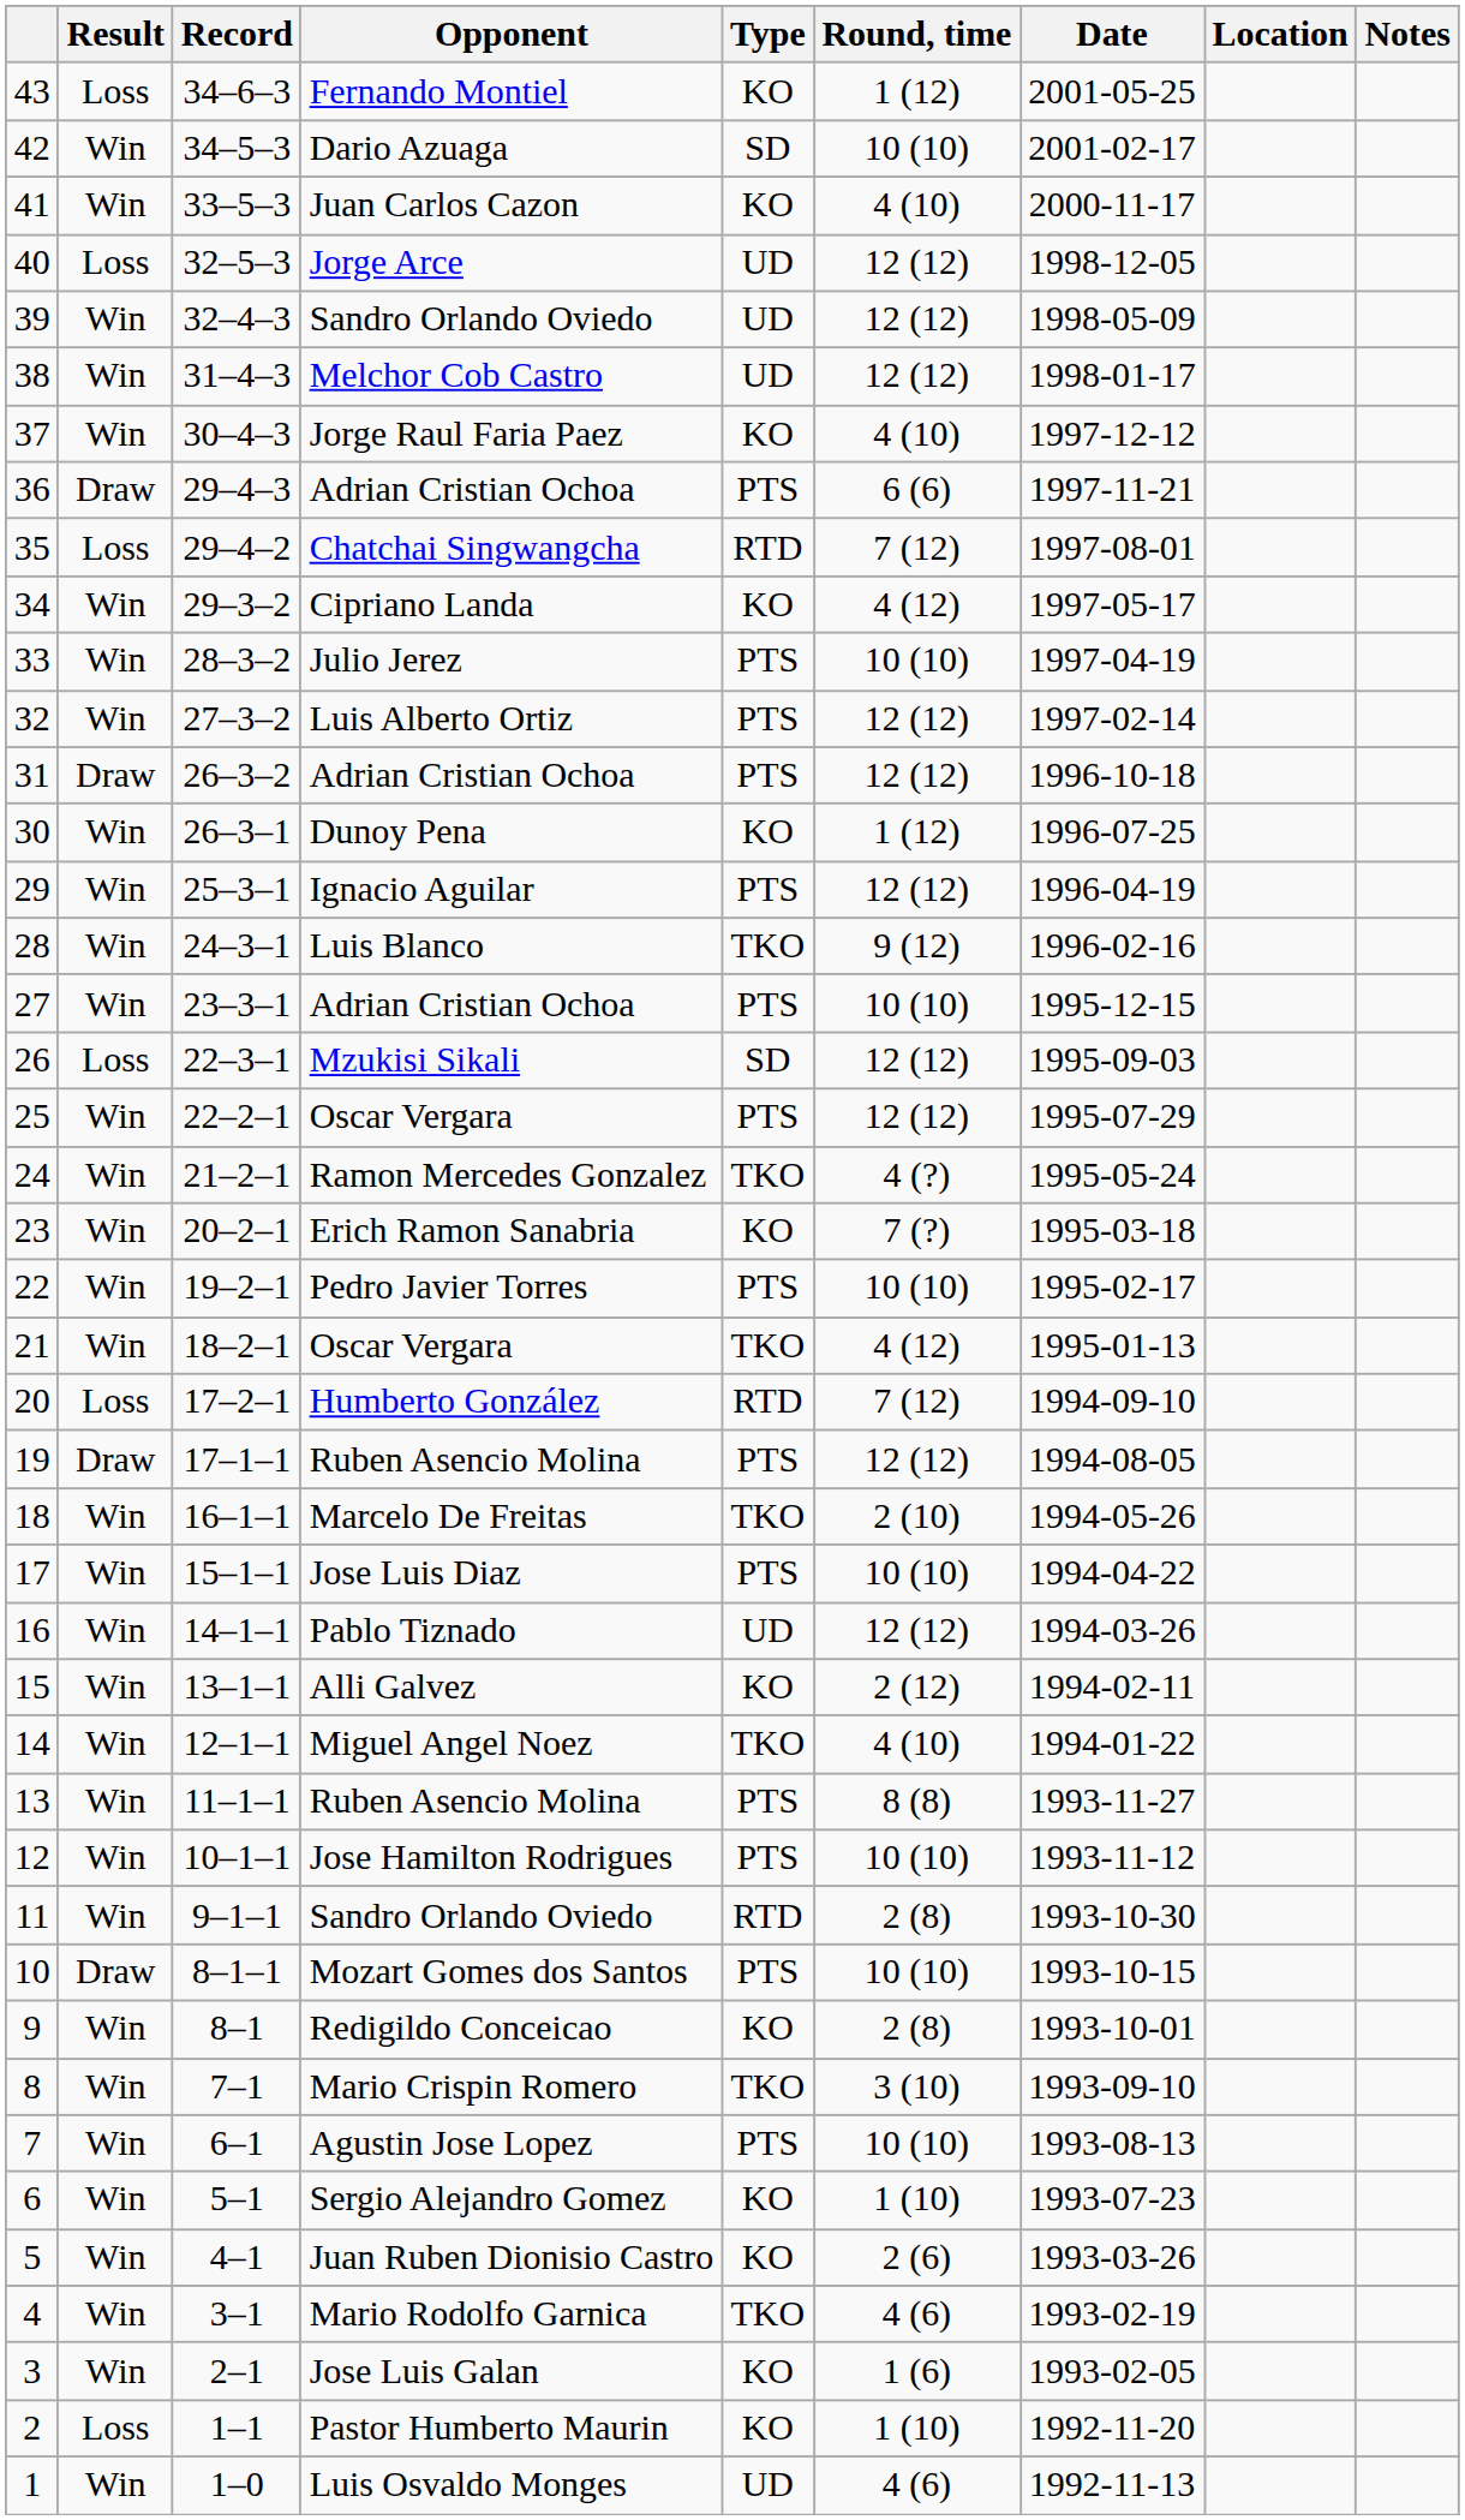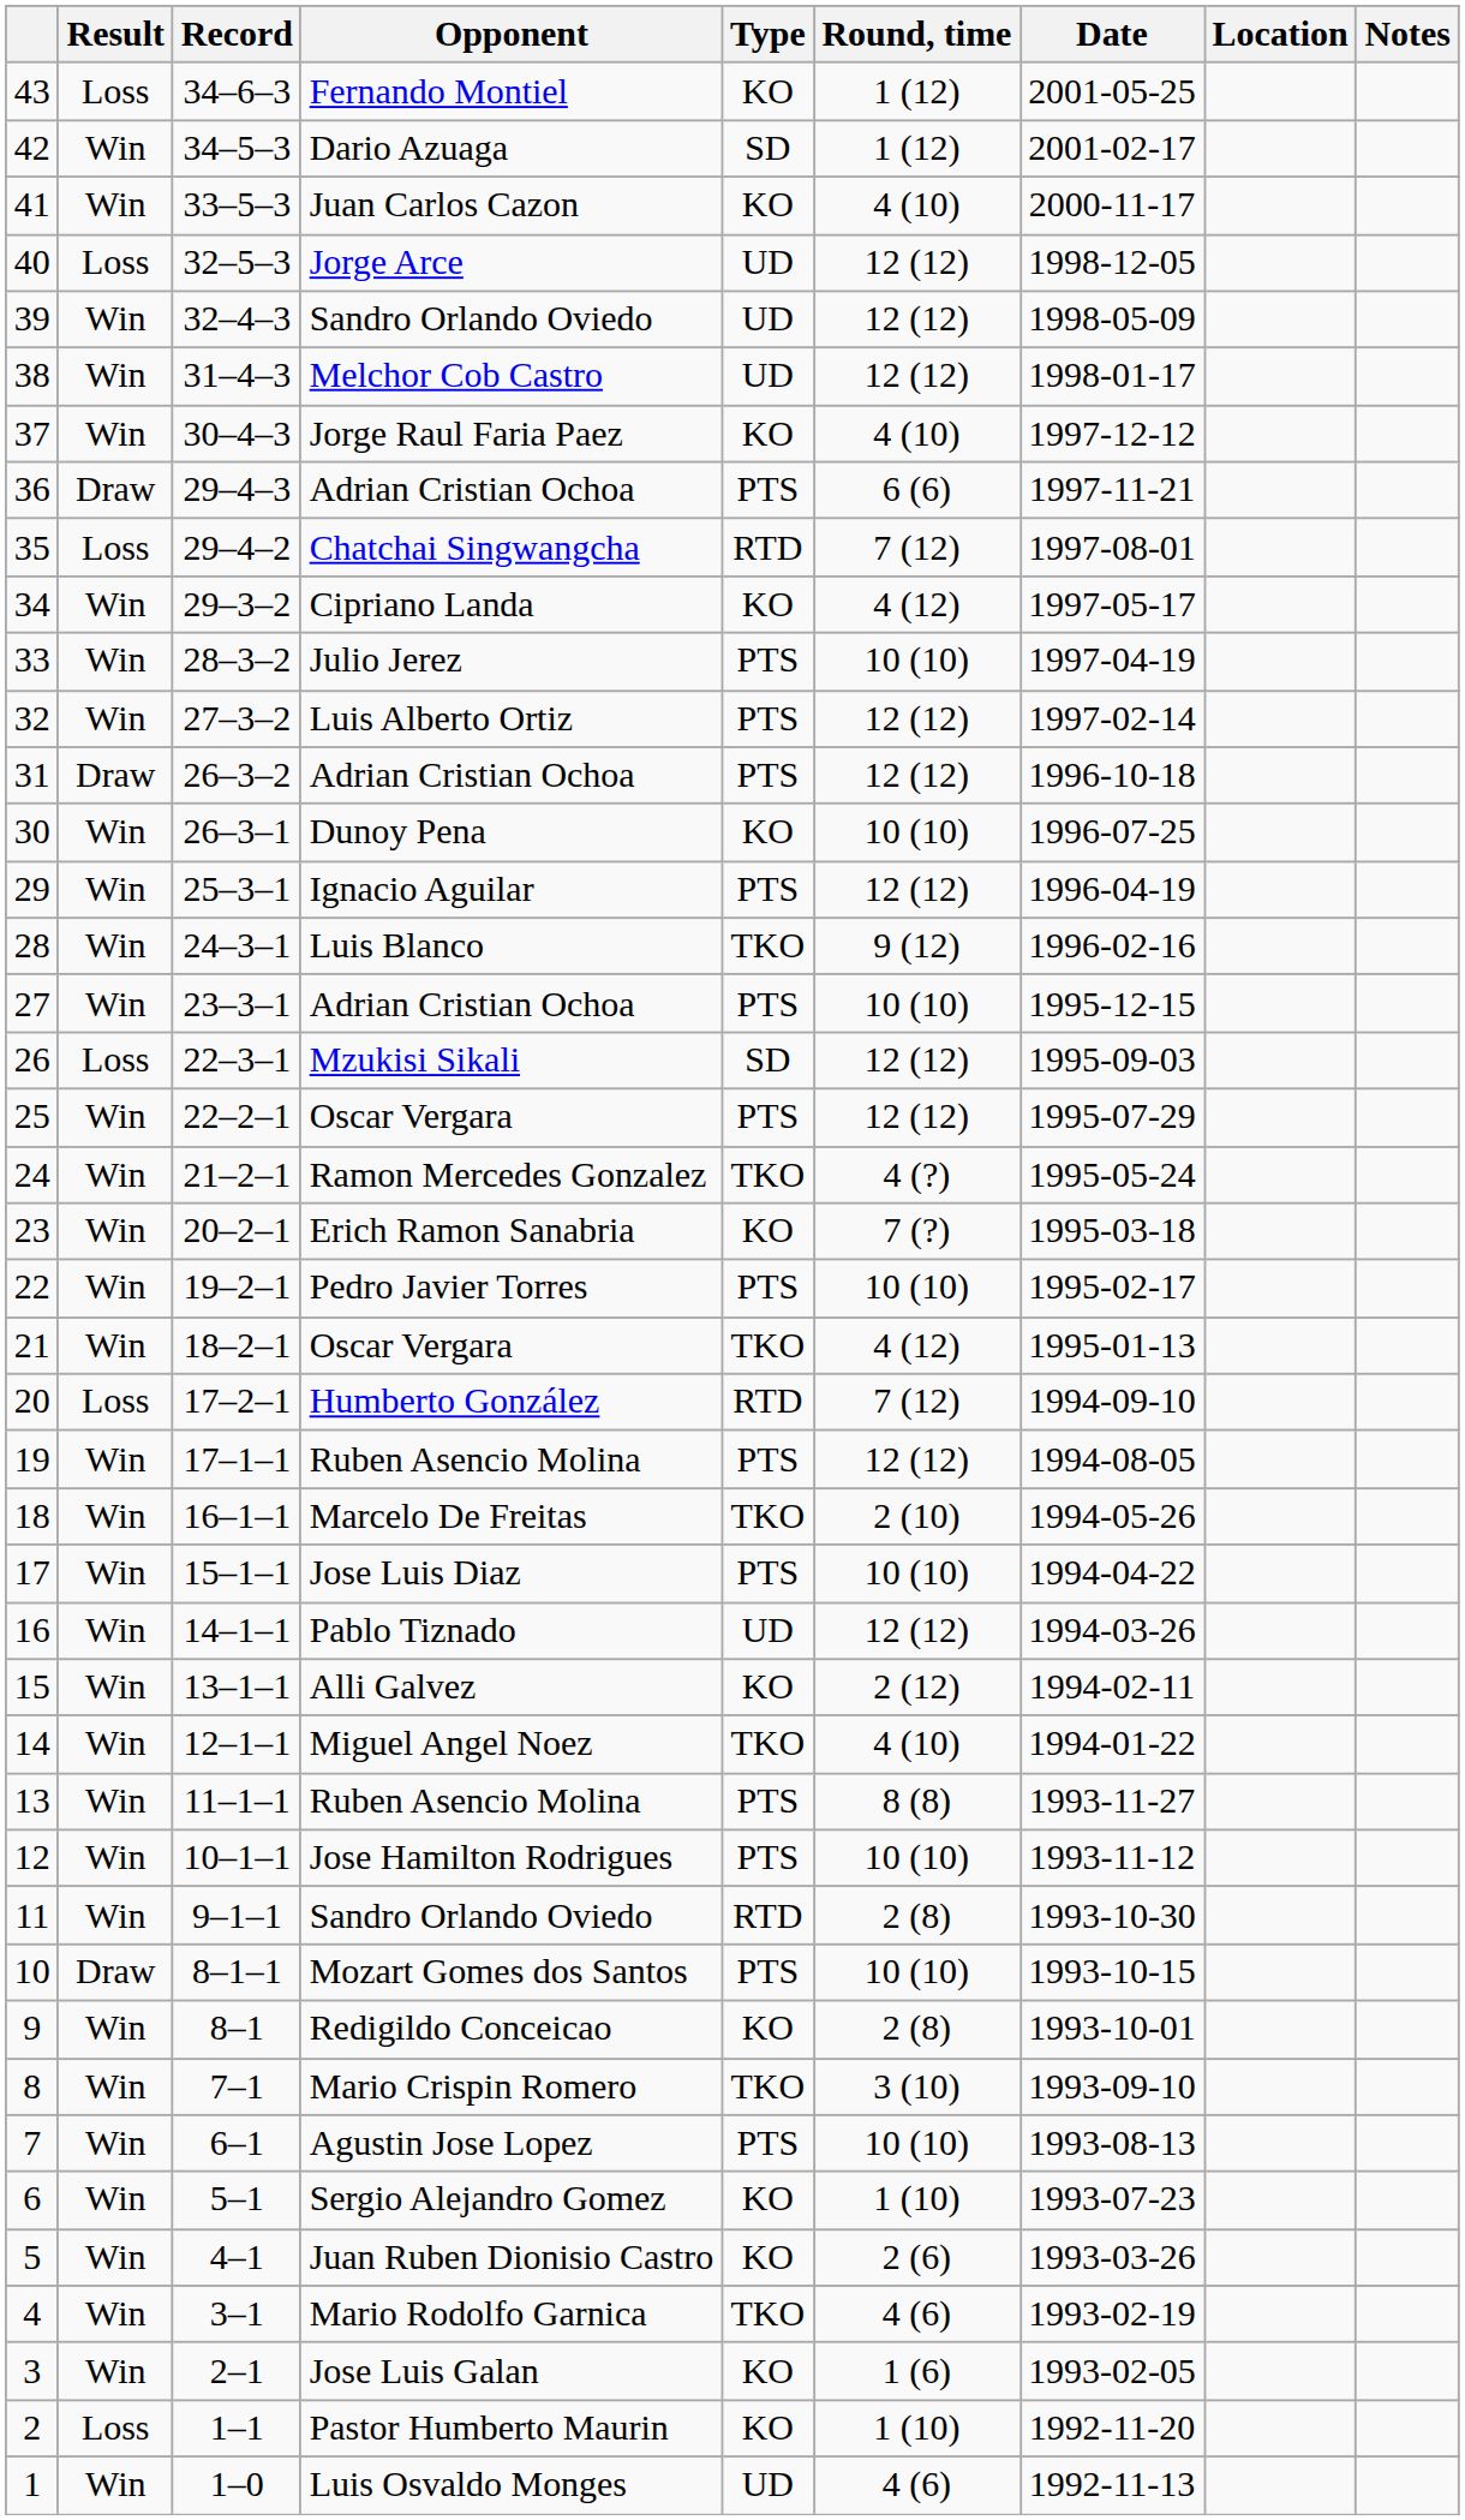 <table class=wikitable style=text-align:center>
 <tr>
 <th></th>
 <th>Result</th>
 <th>Record</th>
 <th>Opponent</th>
 <th>Type</th>
 <th>Round, time</th>
 <th>Date</th>
 <th>Location</th>
 <th>Notes</th>
 </tr>
 <tr>
 <td>43</td>
 <td>Loss</td>
 <td>34–6–3</td>
 <td align=left><a href='#'>Fernando Montiel</a></td>
 <td>KO</td>
 <td>1 (12)</td>
 <td>2001-05-25</td>
 <td align=left></td>
 <td align=left></td>
 </tr>
 <tr>
 <td>42</td>
 <td>Win</td>
 <td>34–5–3</td>
 <td align=left>Dario Azuaga</td>
 <td>SD</td>
-<td>10 (10)</td>
+<td>1 (12)</td>
 <td>2001-02-17</td>
 <td align=left></td>
 <td align=left></td>
 </tr>
 <tr>
 <td>41</td>
 <td>Win</td>
 <td>33–5–3</td>
 <td align=left>Juan Carlos Cazon</td>
 <td>KO</td>
 <td>4 (10)</td>
 <td>2000-11-17</td>
 <td align=left></td>
 <td align=left></td>
 </tr>
 <tr>
 <td>40</td>
 <td>Loss</td>
 <td>32–5–3</td>
 <td align=left><a href='#'>Jorge Arce</a></td>
 <td>UD</td>
 <td>12 (12)</td>
 <td>1998-12-05</td>
 <td align=left></td>
 <td align=left></td>
 </tr>
 <tr>
 <td>39</td>
 <td>Win</td>
 <td>32–4–3</td>
 <td align=left>Sandro Orlando Oviedo</td>
 <td>UD</td>
 <td>12 (12)</td>
 <td>1998-05-09</td>
 <td align=left></td>
 <td align=left></td>
 </tr>
 <tr>
 <td>38</td>
 <td>Win</td>
 <td>31–4–3</td>
 <td align=left><a href='#'>Melchor Cob Castro</a></td>
 <td>UD</td>
 <td>12 (12)</td>
 <td>1998-01-17</td>
 <td align=left></td>
 <td align=left></td>
 </tr>
 <tr>
 <td>37</td>
 <td>Win</td>
 <td>30–4–3</td>
 <td align=left>Jorge Raul Faria Paez</td>
 <td>KO</td>
 <td>4 (10)</td>
 <td>1997-12-12</td>
 <td align=left></td>
 <td align=left></td>
 </tr>
 <tr>
 <td>36</td>
 <td>Draw</td>
 <td>29–4–3</td>
 <td align=left>Adrian Cristian Ochoa</td>
 <td>PTS</td>
 <td>6 (6)</td>
 <td>1997-11-21</td>
 <td align=left></td>
 <td align=left></td>
 </tr>
 <tr>
 <td>35</td>
 <td>Loss</td>
 <td>29–4–2</td>
 <td align=left><a href='#'>Chatchai Singwangcha</a></td>
 <td>RTD</td>
 <td>7 (12)</td>
 <td>1997-08-01</td>
 <td align=left></td>
 <td align=left></td>
 </tr>
 <tr>
 <td>34</td>
 <td>Win</td>
 <td>29–3–2</td>
 <td align=left>Cipriano Landa</td>
 <td>KO</td>
 <td>4 (12)</td>
 <td>1997-05-17</td>
 <td align=left></td>
 <td align=left></td>
 </tr>
 <tr>
 <td>33</td>
 <td>Win</td>
 <td>28–3–2</td>
 <td align=left>Julio Jerez</td>
 <td>PTS</td>
 <td>10 (10)</td>
 <td>1997-04-19</td>
 <td align=left></td>
 <td align=left></td>
 </tr>
 <tr>
 <td>32</td>
 <td>Win</td>
 <td>27–3–2</td>
 <td align=left>Luis Alberto Ortiz</td>
 <td>PTS</td>
 <td>12 (12)</td>
 <td>1997-02-14</td>
 <td align=left></td>
 <td align=left></td>
 </tr>
 <tr>
 <td>31</td>
 <td>Draw</td>
 <td>26–3–2</td>
 <td align=left>Adrian Cristian Ochoa</td>
 <td>PTS</td>
 <td>12 (12)</td>
 <td>1996-10-18</td>
 <td align=left></td>
 <td align=left></td>
 </tr>
 <tr>
 <td>30</td>
 <td>Win</td>
 <td>26–3–1</td>
 <td align=left>Dunoy Pena</td>
 <td>KO</td>
-<td>1 (12)</td>
+<td>10 (10)</td>
 <td>1996-07-25</td>
 <td align=left></td>
 <td align=left></td>
 </tr>
 <tr>
 <td>29</td>
 <td>Win</td>
 <td>25–3–1</td>
 <td align=left>Ignacio Aguilar</td>
 <td>PTS</td>
 <td>12 (12)</td>
 <td>1996-04-19</td>
 <td align=left></td>
 <td align=left></td>
 </tr>
 <tr>
 <td>28</td>
 <td>Win</td>
 <td>24–3–1</td>
 <td align=left>Luis Blanco</td>
 <td>TKO</td>
 <td>9 (12)</td>
 <td>1996-02-16</td>
 <td align=left></td>
 <td align=left></td>
 </tr>
 <tr>
 <td>27</td>
 <td>Win</td>
 <td>23–3–1</td>
 <td align=left>Adrian Cristian Ochoa</td>
 <td>PTS</td>
 <td>10 (10)</td>
 <td>1995-12-15</td>
 <td align=left></td>
 <td align=left></td>
 </tr>
 <tr>
 <td>26</td>
 <td>Loss</td>
 <td>22–3–1</td>
 <td align=left><a href='#'>Mzukisi Sikali</a></td>
 <td>SD</td>
 <td>12 (12)</td>
 <td>1995-09-03</td>
 <td align=left></td>
 <td align=left></td>
 </tr>
 <tr>
 <td>25</td>
 <td>Win</td>
 <td>22–2–1</td>
 <td align=left>Oscar Vergara</td>
 <td>PTS</td>
 <td>12 (12)</td>
 <td>1995-07-29</td>
 <td align=left></td>
 <td align=left></td>
 </tr>
 <tr>
 <td>24</td>
 <td>Win</td>
 <td>21–2–1</td>
 <td align=left>Ramon Mercedes Gonzalez</td>
 <td>TKO</td>
 <td>4 (?)</td>
 <td>1995-05-24</td>
 <td align=left></td>
 <td align=left></td>
 </tr>
 <tr>
 <td>23</td>
 <td>Win</td>
 <td>20–2–1</td>
 <td align=left>Erich Ramon Sanabria</td>
 <td>KO</td>
 <td>7 (?)</td>
 <td>1995-03-18</td>
 <td align=left></td>
 <td align=left></td>
 </tr>
 <tr>
 <td>22</td>
 <td>Win</td>
 <td>19–2–1</td>
 <td align=left>Pedro Javier Torres</td>
 <td>PTS</td>
 <td>10 (10)</td>
 <td>1995-02-17</td>
 <td align=left></td>
 <td align=left></td>
 </tr>
 <tr>
 <td>21</td>
 <td>Win</td>
 <td>18–2–1</td>
 <td align=left>Oscar Vergara</td>
 <td>TKO</td>
 <td>4 (12)</td>
 <td>1995-01-13</td>
 <td align=left></td>
 <td align=left></td>
 </tr>
 <tr>
 <td>20</td>
 <td>Loss</td>
 <td>17–2–1</td>
 <td align=left><a href='#'>Humberto González</a></td>
 <td>RTD</td>
 <td>7 (12)</td>
 <td>1994-09-10</td>
 <td align=left></td>
 <td align=left></td>
 </tr>
 <tr>
 <td>19</td>
-<td>Draw</td>
+<td>Win</td>
 <td>17–1–1</td>
 <td align=left>Ruben Asencio Molina</td>
 <td>PTS</td>
 <td>12 (12)</td>
 <td>1994-08-05</td>
 <td align=left></td>
 <td align=left></td>
 </tr>
 <tr>
 <td>18</td>
 <td>Win</td>
 <td>16–1–1</td>
 <td align=left>Marcelo De Freitas</td>
 <td>TKO</td>
 <td>2 (10)</td>
 <td>1994-05-26</td>
 <td align=left></td>
 <td align=left></td>
 </tr>
 <tr>
 <td>17</td>
 <td>Win</td>
 <td>15–1–1</td>
 <td align=left>Jose Luis Diaz</td>
 <td>PTS</td>
 <td>10 (10)</td>
 <td>1994-04-22</td>
 <td align=left></td>
 <td align=left></td>
 </tr>
 <tr>
 <td>16</td>
 <td>Win</td>
 <td>14–1–1</td>
 <td align=left>Pablo Tiznado</td>
 <td>UD</td>
 <td>12 (12)</td>
 <td>1994-03-26</td>
 <td align=left></td>
 <td align=left></td>
 </tr>
 <tr>
 <td>15</td>
 <td>Win</td>
 <td>13–1–1</td>
 <td align=left>Alli Galvez</td>
 <td>KO</td>
 <td>2 (12)</td>
 <td>1994-02-11</td>
 <td align=left></td>
 <td align=left></td>
 </tr>
 <tr>
 <td>14</td>
 <td>Win</td>
 <td>12–1–1</td>
 <td align=left>Miguel Angel Noez</td>
 <td>TKO</td>
 <td>4 (10)</td>
 <td>1994-01-22</td>
 <td align=left></td>
 <td align=left></td>
 </tr>
 <tr>
 <td>13</td>
 <td>Win</td>
 <td>11–1–1</td>
 <td align=left>Ruben Asencio Molina</td>
 <td>PTS</td>
 <td>8 (8)</td>
 <td>1993-11-27</td>
 <td align=left></td>
 <td align=left></td>
 </tr>
 <tr>
 <td>12</td>
 <td>Win</td>
 <td>10–1–1</td>
 <td align=left>Jose Hamilton Rodrigues</td>
 <td>PTS</td>
 <td>10 (10)</td>
 <td>1993-11-12</td>
 <td align=left></td>
 <td align=left></td>
 </tr>
 <tr>
 <td>11</td>
 <td>Win</td>
 <td>9–1–1</td>
 <td align=left>Sandro Orlando Oviedo</td>
 <td>RTD</td>
 <td>2 (8)</td>
 <td>1993-10-30</td>
 <td align=left></td>
 <td align=left></td>
 </tr>
 <tr>
 <td>10</td>
 <td>Draw</td>
 <td>8–1–1</td>
 <td align=left>Mozart Gomes dos Santos</td>
 <td>PTS</td>
 <td>10 (10)</td>
 <td>1993-10-15</td>
 <td align=left></td>
 <td align=left></td>
 </tr>
 <tr>
 <td>9</td>
 <td>Win</td>
 <td>8–1</td>
 <td align=left>Redigildo Conceicao</td>
 <td>KO</td>
 <td>2 (8)</td>
 <td>1993-10-01</td>
 <td align=left></td>
 <td align=left></td>
 </tr>
 <tr>
 <td>8</td>
 <td>Win</td>
 <td>7–1</td>
 <td align=left>Mario Crispin Romero</td>
 <td>TKO</td>
 <td>3 (10)</td>
 <td>1993-09-10</td>
 <td align=left></td>
 <td align=left></td>
 </tr>
 <tr>
 <td>7</td>
 <td>Win</td>
 <td>6–1</td>
 <td align=left>Agustin Jose Lopez</td>
 <td>PTS</td>
 <td>10 (10)</td>
 <td>1993-08-13</td>
 <td align=left></td>
 <td align=left></td>
 </tr>
 <tr>
 <td>6</td>
 <td>Win</td>
 <td>5–1</td>
 <td align=left>Sergio Alejandro Gomez</td>
 <td>KO</td>
 <td>1 (10)</td>
 <td>1993-07-23</td>
 <td align=left></td>
 <td align=left></td>
 </tr>
 <tr>
 <td>5</td>
 <td>Win</td>
 <td>4–1</td>
 <td align=left>Juan Ruben Dionisio Castro</td>
 <td>KO</td>
 <td>2 (6)</td>
 <td>1993-03-26</td>
 <td align=left></td>
 <td align=left></td>
 </tr>
 <tr>
 <td>4</td>
 <td>Win</td>
 <td>3–1</td>
 <td align=left>Mario Rodolfo Garnica</td>
 <td>TKO</td>
 <td>4 (6)</td>
 <td>1993-02-19</td>
 <td align=left></td>
 <td align=left></td>
 </tr>
 <tr>
 <td>3</td>
 <td>Win</td>
 <td>2–1</td>
 <td align=left>Jose Luis Galan</td>
 <td>KO</td>
 <td>1 (6)</td>
 <td>1993-02-05</td>
 <td align=left></td>
 <td align=left></td>
 </tr>
 <tr>
 <td>2</td>
 <td>Loss</td>
 <td>1–1</td>
 <td align=left>Pastor Humberto Maurin</td>
 <td>KO</td>
 <td>1 (10)</td>
 <td>1992-11-20</td>
 <td align=left></td>
 <td align=left></td>
 </tr>
 <tr>
 <td>1</td>
 <td>Win</td>
 <td>1–0</td>
 <td align=left>Luis Osvaldo Monges</td>
 <td>UD</td>
 <td>4 (6)</td>
 <td>1992-11-13</td>
 <td align=left></td>
 <td align=left></td>
 </tr>
 </table>
